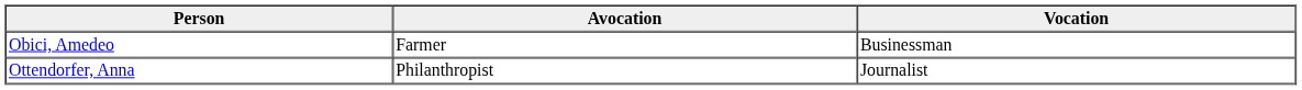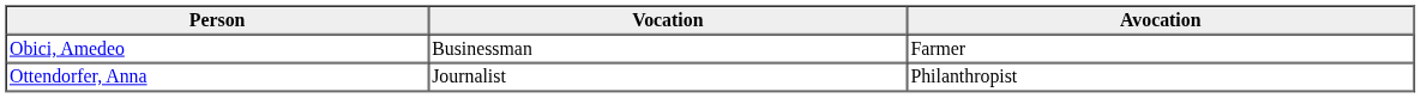 <table border=1 cellpadding=2 cellspacing=0 width=75%>
 <tr style="background:#efefef">
 <th width=30%>Person</th>
+<th>Vocation</th>
 <th>Avocation</th>
-<th>Vocation</th>
 </tr>
 <tr>
 <td><a href='#'>Obici, Amedeo</a></td>
+<td>Businessman</td>
 <td>Farmer</td>
-<td>Businessman</td>
 </tr>
 <tr>
 <td><a href='#'>Ottendorfer, Anna</a></td>
+<td>Journalist</td>
 <td>Philanthropist</td>
-<td>Journalist</td>
 </tr>
 </table>
